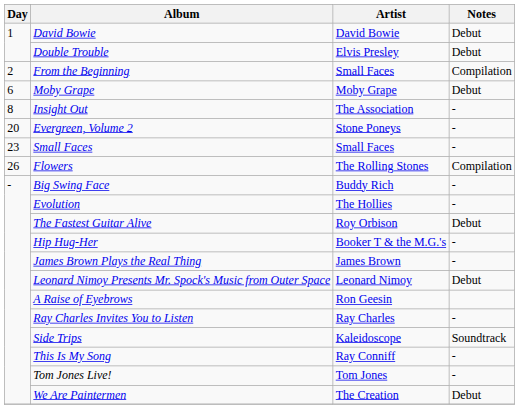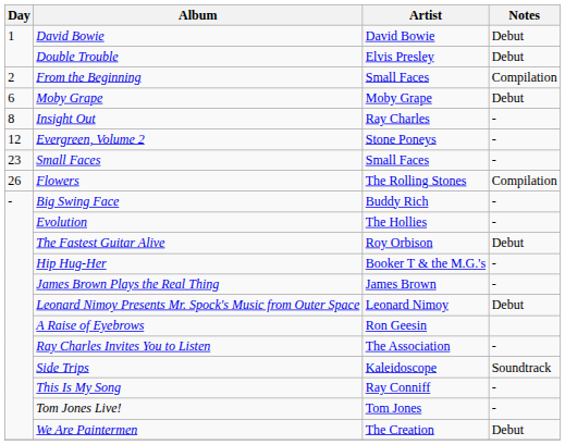 <table class="wikitable">
 <tr>
 <th>Day</th>
 <th>Album</th>
 <th>Artist</th>
 <th>Notes</th>
 </tr>
 <tr>
 <td rowspan="2" valign="top">1</td>
 <td><em><a href='#'>David Bowie</a></em></td>
 <td><a href='#'>David Bowie</a></td>
 <td>Debut</td>
 </tr>
 <tr>
 <td><em><a href='#'>Double Trouble</a></em></td>
 <td><a href='#'>Elvis Presley</a></td>
 <td>Debut</td>
 </tr>
 <tr>
 <td rowspan="1" valign="top">2</td>
 <td><em><a href='#'>From the Beginning</a></em></td>
 <td><a href='#'>Small Faces</a></td>
 <td>Compilation</td>
 </tr>
 <tr>
 <td rowspan="1" valign="top">6</td>
 <td><em><a href='#'>Moby Grape</a></em></td>
 <td><a href='#'>Moby Grape</a></td>
 <td>Debut</td>
 </tr>
 <tr>
 <td rowspan="1" valign="top">8</td>
 <td><em><a href='#'>Insight Out</a></em></td>
-<td><a href='#'>The Association</a></td>
+<td><a href='#'>Ray Charles</a></td>
 <td>-</td>
 </tr>
 <tr>
-<td rowspan="1" valign="top">20</td>
+<td rowspan="1" valign="top">12</td>
 <td><em><a href='#'>Evergreen, Volume 2</a></em></td>
 <td><a href='#'>Stone Poneys</a></td>
 <td>-</td>
 </tr>
 <tr>
 <td rowspan="1" valign="top">23</td>
 <td><em><a href='#'>Small Faces</a></em></td>
 <td><a href='#'>Small Faces</a></td>
 <td>-</td>
 </tr>
 <tr>
 <td rowspan="1" valign="top">26</td>
 <td><em><a href='#'>Flowers</a></em></td>
 <td><a href='#'>The Rolling Stones</a></td>
 <td>Compilation</td>
 </tr>
 <tr>
 <td rowspan="12" valign="top">-</td>
 <td><em><a href='#'>Big Swing Face</a></em></td>
 <td><a href='#'>Buddy Rich</a></td>
 <td>-</td>
 </tr>
 <tr>
 <td><em><a href='#'>Evolution</a></em></td>
 <td><a href='#'>The Hollies</a></td>
 <td>-</td>
 </tr>
 <tr>
 <td><em><a href='#'>The Fastest Guitar Alive</a></em></td>
 <td><a href='#'>Roy Orbison</a></td>
 <td>Debut</td>
 </tr>
 <tr>
 <td><em><a href='#'>Hip Hug-Her</a></em></td>
 <td><a href='#'>Booker T & the M.G.'s</a></td>
 <td>-</td>
 </tr>
 <tr>
 <td><em><a href='#'>James Brown Plays the Real Thing</a></em></td>
 <td><a href='#'>James Brown</a></td>
 <td>-</td>
 </tr>
 <tr>
 <td><em><a href='#'>Leonard Nimoy Presents Mr. Spock's Music from Outer Space</a></em></td>
 <td><a href='#'>Leonard Nimoy</a></td>
 <td>Debut</td>
 </tr>
 <tr>
 <td><em><a href='#'>A Raise of Eyebrows</a></em></td>
 <td><a href='#'>Ron Geesin</a></td>
 <td></td>
 </tr>
 <tr>
 <td><em><a href='#'>Ray Charles Invites You to Listen</a></em></td>
-<td><a href='#'>Ray Charles</a></td>
+<td><a href='#'>The Association</a></td>
 <td>-</td>
 </tr>
 <tr>
 <td><em><a href='#'>Side Trips</a></em></td>
 <td><a href='#'>Kaleidoscope</a></td>
 <td>Soundtrack</td>
 </tr>
 <tr>
 <td><em><a href='#'>This Is My Song</a></em></td>
 <td><a href='#'>Ray Conniff</a></td>
 <td>-</td>
 </tr>
 <tr>
 <td><em>Tom Jones Live!</em></td>
 <td><a href='#'>Tom Jones</a></td>
 <td>-</td>
 </tr>
 <tr>
 <td><em><a href='#'>We Are Paintermen</a></em></td>
 <td><a href='#'>The Creation</a></td>
 <td>Debut</td>
 </tr>
 <tr>
 </tr>
 </table>
